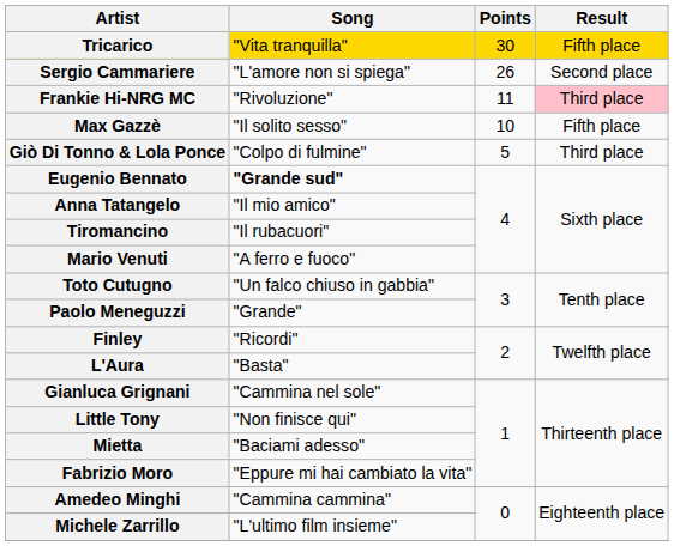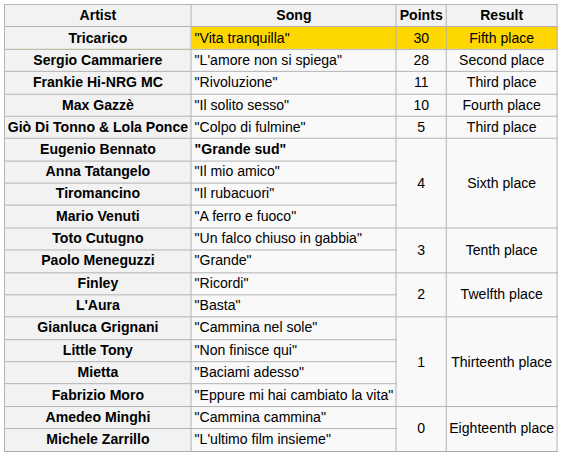 <table class="wikitable plainrowheaders">
 <tr>
 <th scope="col">Artist</th>
 <th scope="col">Song</th>
 <th scope="col">Points</th>
 <th scope="col">Result</th>
 </tr>
 <tr style="background:gold;">
 <th scope="row">Tricarico</th>
 <td>"Vita tranquilla"</td>
 <td style="text-align:center;">30</td>
 <td style="text-align:center;">Fifth place</td>
 </tr>
 <tr>
 <th scope="row">Sergio Cammariere</th>
 <td>"L'amore non si spiega"</td>
-<td style="text-align:center;">26</td>
+<td style="text-align:center;">28</td>
 <td style="text-align:center;">Second place</td>
 </tr>
 <tr>
 <th scope="row">Frankie Hi-NRG MC</th>
 <td>"Rivoluzione"</td>
 <td style="text-align:center;">11</td>
-<td style="background: pink; text-align:center;">Third place</td>
+<td style="text-align:center;">Third place</td>
 </tr>
 <tr>
 <th scope="row">Max Gazzè</th>
 <td>"Il solito sesso"</td>
 <td style="text-align:center;">10</td>
-<td style="text-align:center;">Fifth place</td>
+<td style="text-align:center;">Fourth place</td>
 </tr>
 <tr>
 <th scope="row">Giò Di Tonno & Lola Ponce</th>
 <td>"Colpo di fulmine"</td>
 <td style="text-align:center;">5</td>
 <td style="text-align:center;">Third place</td>
 </tr>
 <tr>
 <th scope="row">Eugenio Bennato</th>
 <td><strong>"Grande sud"</strong></td>
 <td style="text-align:center;" rowspan="4">4</td>
 <td rowspan="4" style="text-align:center;">Sixth place</td>
 </tr>
 <tr>
 <th scope="row">Anna Tatangelo</th>
 <td>"Il mio amico"</td>
 </tr>
 <tr>
 <th scope="row">Tiromancino</th>
 <td>"Il rubacuori"</td>
 </tr>
 <tr>
 <th scope="row">Mario Venuti</th>
 <td>"A ferro e fuoco"</td>
 </tr>
 <tr>
 <th scope="row">Toto Cutugno</th>
 <td>"Un falco chiuso in gabbia"</td>
 <td style="text-align:center;" rowspan="2">3</td>
 <td rowspan="2" style="text-align:center;">Tenth place</td>
 </tr>
 <tr>
 <th scope="row">Paolo Meneguzzi</th>
 <td>"Grande"</td>
 </tr>
 <tr>
 <th scope="row">Finley</th>
 <td>"Ricordi"</td>
 <td style="text-align:center;" rowspan="2">2</td>
 <td rowspan="2" style="text-align:center;">Twelfth place</td>
 </tr>
 <tr>
 <th scope="row">L'Aura</th>
 <td>"Basta"</td>
 </tr>
 <tr>
 <th scope="row">Gianluca Grignani</th>
 <td>"Cammina nel sole"</td>
 <td style="text-align:center;" rowspan="4">1</td>
 <td rowspan="4" style="text-align:center;">Thirteenth place</td>
 </tr>
 <tr>
 <th scope="row">Little Tony</th>
 <td>"Non finisce qui"</td>
 </tr>
 <tr>
 <th scope="row">Mietta</th>
 <td>"Baciami adesso"</td>
 </tr>
 <tr>
 <th scope="row">Fabrizio Moro</th>
 <td>"Eppure mi hai cambiato la vita"</td>
 </tr>
 <tr>
 <th scope="row">Amedeo Minghi</th>
 <td>"Cammina cammina"</td>
 <td style="text-align:center;" rowspan="2">0</td>
 <td rowspan="2" style="text-align:center;">Eighteenth place</td>
 </tr>
 <tr>
 <th scope="row">Michele Zarrillo</th>
 <td>"L'ultimo film insieme"</td>
 </tr>
 <tr>
 </tr>
 </table>
